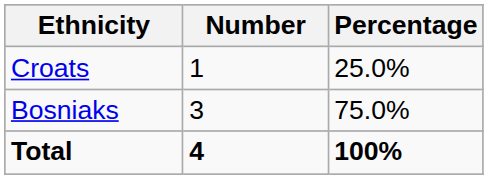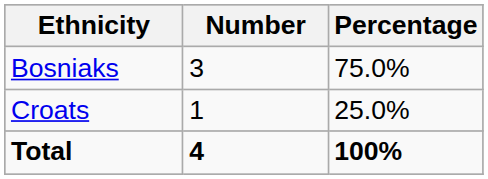 <table class="wikitable">
 <tr>
 <th width="100px">Ethnicity</th>
 <th width="80px">Number</th>
 <th width="80px">Percentage</th>
 </tr>
 <tr>
+<td><a href='#'>Bosniaks</a></td>
+<td>3</td>
+<td>75.0%</td>
+</tr>
+<tr>
 <td><a href='#'>Croats</a></td>
 <td>1</td>
 <td>25.0%</td>
-</tr>
-<tr>
-<td><a href='#'>Bosniaks</a></td>
-<td>3</td>
-<td>75.0%</td>
 </tr>
 <tr>
 <td><strong>Total</strong></td>
 <td><strong>4</strong></td>
 <td><strong>100%</strong></td>
 </tr>
 </table>
